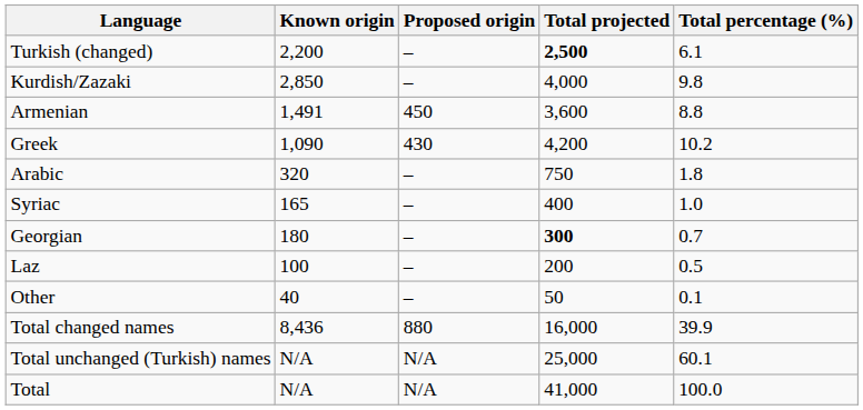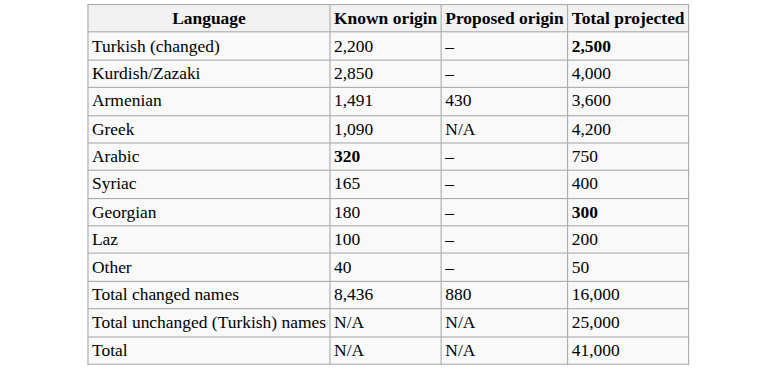 <table class="wikitable" style="margin: 1em auto 1em auto;">
 <tr>
 <th>Language</th>
 <th>Known origin</th>
 <th>Proposed origin</th>
 <th>Total projected</th>
-<th>Total percentage (%)</th>
 </tr>
 <tr>
 <td>Turkish (changed)</td>
 <td>2,200</td>
 <td>–</td>
 <td><strong>2,500</strong></td>
-<td>6.1</td>
 </tr>
 <tr>
 <td>Kurdish/Zazaki</td>
 <td>2,850</td>
 <td>–</td>
 <td>4,000</td>
-<td>9.8</td>
 </tr>
 <tr>
 <td>Armenian</td>
 <td>1,491</td>
-<td>450</td>
+<td>430</td>
 <td>3,600</td>
-<td>8.8</td>
 </tr>
 <tr>
 <td>Greek</td>
 <td>1,090</td>
-<td>430</td>
+<td>N/A</td>
 <td>4,200</td>
-<td>10.2</td>
 </tr>
 <tr>
 <td>Arabic</td>
-<td>320</td>
+<td><strong>320</strong></td>
 <td>–</td>
 <td>750</td>
-<td>1.8</td>
 </tr>
 <tr>
 <td>Syriac</td>
 <td>165</td>
 <td>–</td>
 <td>400</td>
-<td>1.0</td>
 </tr>
 <tr>
 <td>Georgian</td>
 <td>180</td>
 <td>–</td>
 <td><strong>300</strong></td>
-<td>0.7</td>
 </tr>
 <tr>
 <td>Laz</td>
 <td>100</td>
 <td>–</td>
 <td>200</td>
-<td>0.5</td>
 </tr>
 <tr>
 <td>Other</td>
 <td>40</td>
 <td>–</td>
 <td>50</td>
-<td>0.1</td>
 </tr>
 <tr>
 <td>Total changed names</td>
 <td>8,436</td>
 <td>880</td>
 <td>16,000</td>
-<td>39.9</td>
 </tr>
 <tr>
 <td>Total unchanged (Turkish) names</td>
 <td>N/A</td>
 <td>N/A</td>
 <td>25,000</td>
-<td>60.1</td>
 </tr>
 <tr>
 <td>Total</td>
 <td>N/A</td>
 <td>N/A</td>
 <td>41,000</td>
-<td>100.0</td>
 </tr>
 </table>
